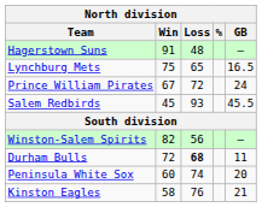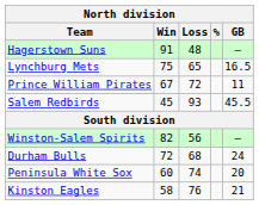 <table class="wikitable">
 <tr>
 <th colspan="5">North division</th>
 </tr>
 <tr>
 <th width="60%">Team</th>
 <th>Win</th>
 <th>Loss</th>
 <th>%</th>
 <th>GB</th>
 </tr>
 <tr align=center bgcolor=ccffcc>
 <td align=left><a href='#'>Hagerstown Suns</a></td>
 <td>91</td>
 <td>48</td>
 <td></td>
 <td>–</td>
 </tr>
 <tr align=center>
 <td align=left><a href='#'>Lynchburg Mets</a></td>
 <td>75</td>
 <td>65</td>
 <td></td>
 <td>16.5</td>
 </tr>
 <tr align=center>
 <td align=left><a href='#'>Prince William Pirates</a></td>
 <td>67</td>
 <td>72</td>
 <td></td>
-<td>24</td>
+<td>11</td>
 </tr>
 <tr align=center>
 <td align=left><a href='#'>Salem Redbirds</a></td>
 <td>45</td>
 <td>93</td>
 <td></td>
 <td>45.5</td>
 </tr>
 <tr>
 <th colspan="5">South division</th>
 </tr>
 <tr align=center bgcolor=ccffcc>
 <td align=left><a href='#'>Winston-Salem Spirits</a></td>
 <td>82</td>
 <td>56</td>
 <td></td>
 <td>–</td>
 </tr>
 <tr align=center>
 <td align=left><a href='#'>Durham Bulls</a></td>
 <td>72</td>
-<td><strong>68</strong></td>
+<td>68</td>
 <td></td>
-<td>11</td>
+<td>24</td>
 </tr>
 <tr align=center>
 <td align=left><a href='#'>Peninsula White Sox</a></td>
 <td>60</td>
 <td>74</td>
 <td></td>
 <td>20</td>
 </tr>
 <tr align=center>
 <td align=left><a href='#'>Kinston Eagles</a></td>
 <td>58</td>
 <td>76</td>
 <td></td>
 <td>21</td>
 </tr>
 </table>
